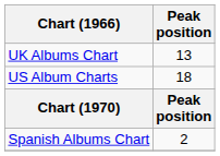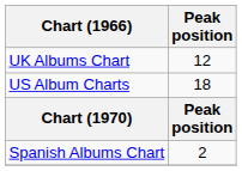 <table class="wikitable sortable">
 <tr>
 <th>Chart (1966)</th>
 <th>Peak<br>position</th>
 </tr>
 <tr>
 <td><a href='#'>UK Albums Chart</a></td>
-<td style="text-align:center;">13</td>
+<td style="text-align:center;">12</td>
 </tr>
 <tr>
 <td><a href='#'>US Album Charts</a></td>
 <td style="text-align:center;">18</td>
 </tr>
 <tr>
 <th>Chart (1970)</th>
 <th>Peak<br>position</th>
 </tr>
 <tr>
 <td align="left"><a href='#'>Spanish Albums Chart</a></td>
 <td align="center">2</td>
 </tr>
 <tr>
 </tr>
 </table>
